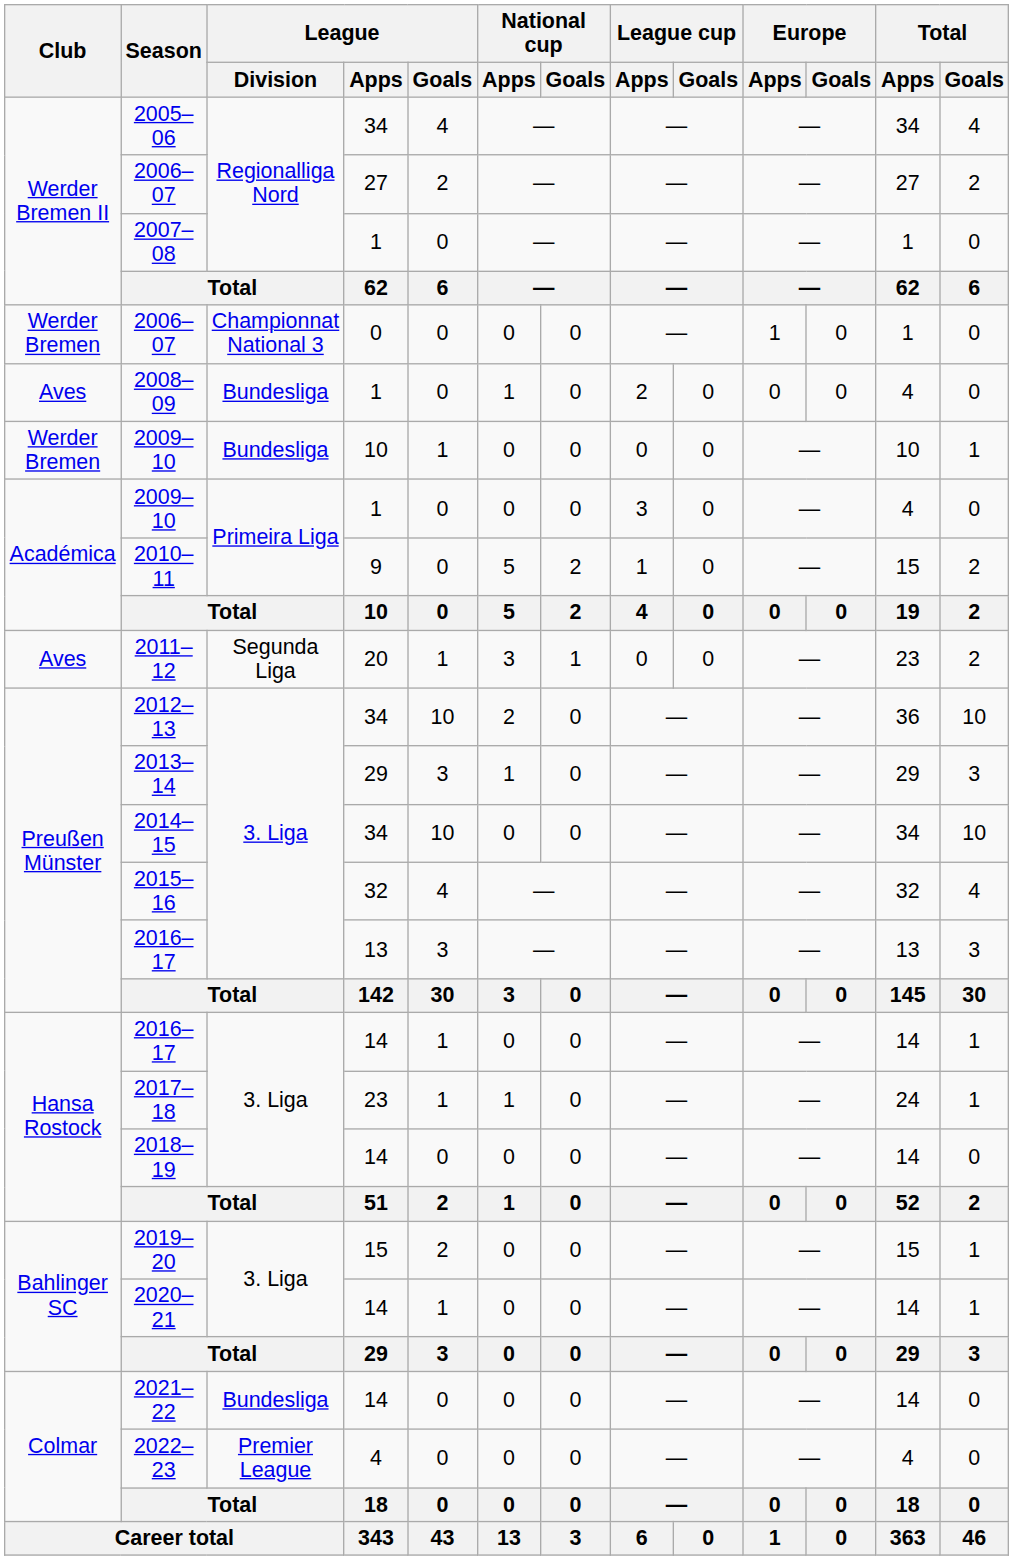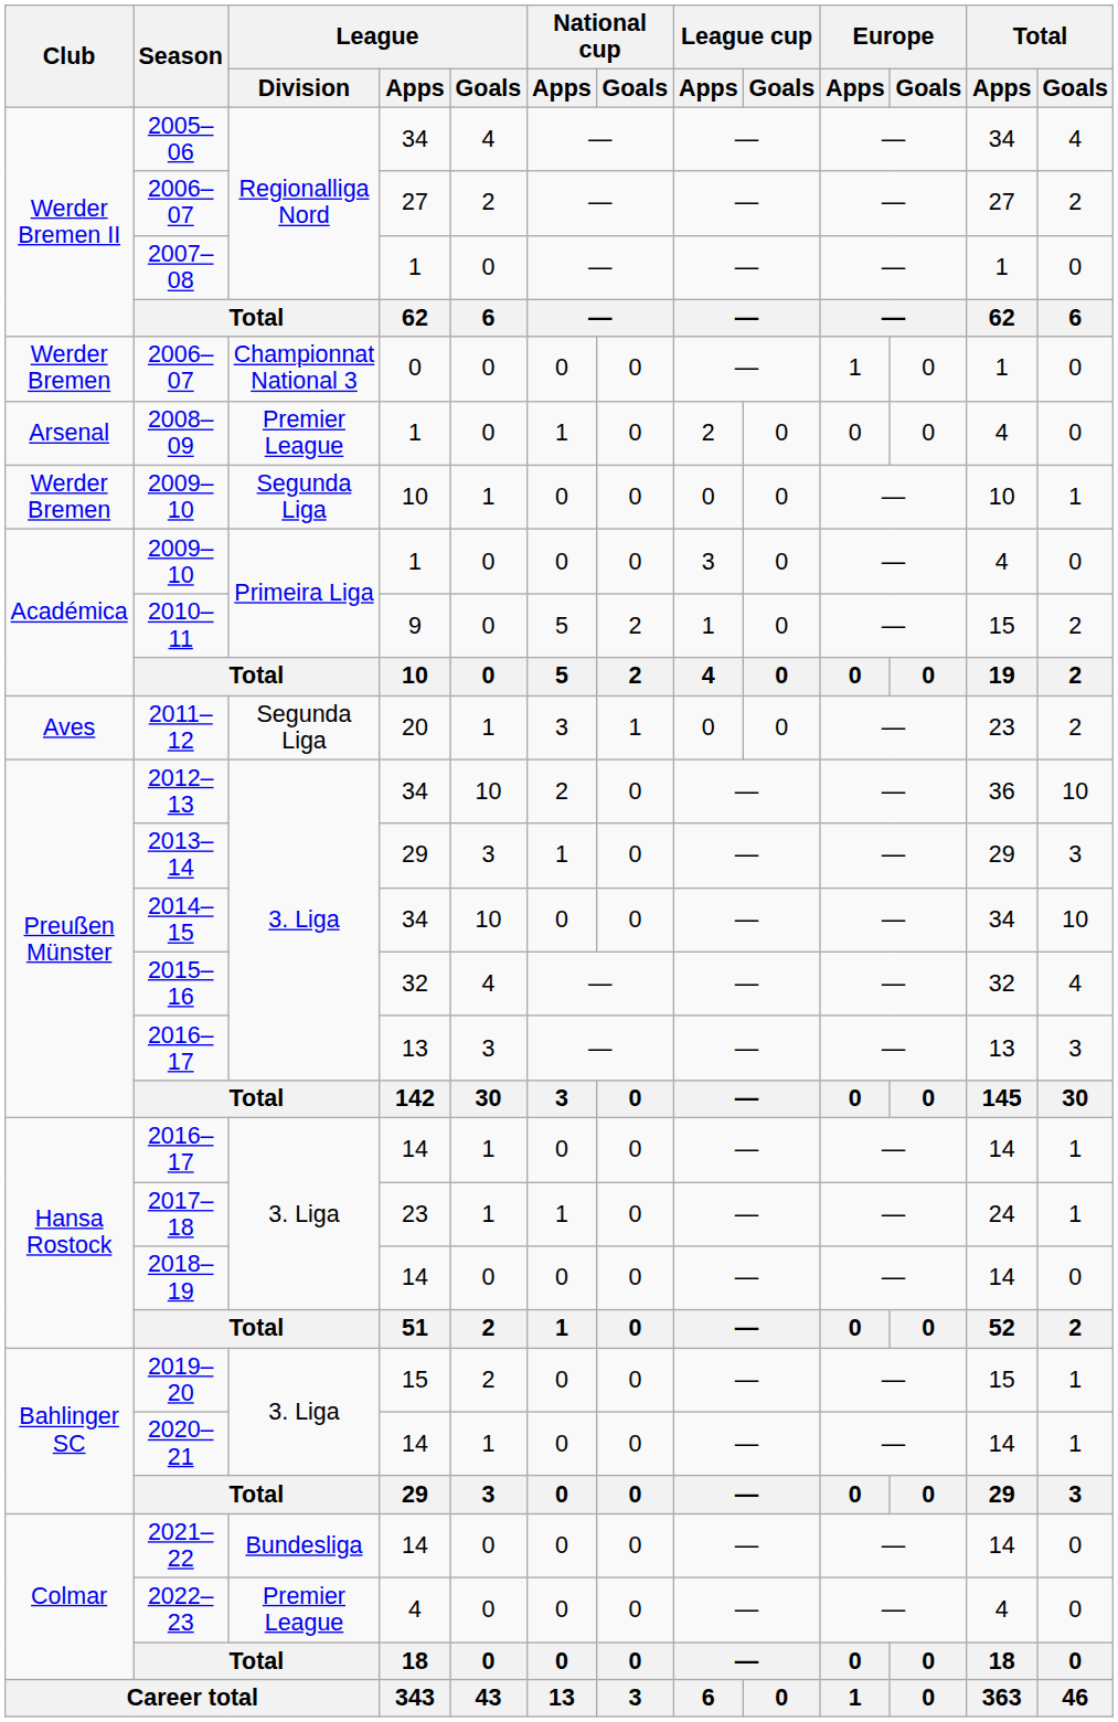 <table class="wikitable" style="text-align: center">
 <tr>
 <th rowspan="2">Club</th>
 <th rowspan="2">Season</th>
 <th colspan="3">League</th>
 <th colspan="2">National cup</th>
 <th colspan="2">League cup</th>
 <th colspan="2">Europe</th>
 <th colspan="2">Total</th>
 </tr>
 <tr>
 <th>Division</th>
 <th>Apps</th>
 <th>Goals</th>
 <th>Apps</th>
 <th>Goals</th>
 <th>Apps</th>
 <th>Goals</th>
 <th>Apps</th>
 <th>Goals</th>
 <th>Apps</th>
 <th>Goals</th>
 </tr>
 <tr>
 <td rowspan="4"><a href='#'>Werder Bremen II</a></td>
 <td><a href='#'>2005–06</a></td>
 <td rowspan="3"><a href='#'>Regionalliga Nord</a></td>
 <td>34</td>
 <td>4</td>
 <td colspan="2">—</td>
 <td colspan="2">—</td>
 <td colspan="2">—</td>
 <td>34</td>
 <td>4</td>
 </tr>
 <tr>
 <td><a href='#'>2006–07</a></td>
 <td>27</td>
 <td>2</td>
 <td colspan="2">—</td>
 <td colspan="2">—</td>
 <td colspan="2">—</td>
 <td>27</td>
 <td>2</td>
 </tr>
 <tr>
 <td><a href='#'>2007–08</a></td>
 <td>1</td>
 <td>0</td>
 <td colspan="2">—</td>
 <td colspan="2">—</td>
 <td colspan="2">—</td>
 <td>1</td>
 <td>0</td>
 </tr>
 <tr>
 <th colspan="2">Total</th>
 <th>62</th>
 <th>6</th>
 <th colspan="2">—</th>
 <th colspan="2">—</th>
 <th colspan="2">—</th>
 <th>62</th>
 <th>6</th>
 </tr>
 <tr>
 <td><a href='#'>Werder Bremen</a></td>
 <td><a href='#'>2006–07</a></td>
 <td><a href='#'>Championnat National 3</a></td>
 <td>0</td>
 <td>0</td>
 <td>0</td>
 <td>0</td>
 <td colspan="2">—</td>
 <td>1</td>
 <td>0</td>
 <td>1</td>
 <td>0</td>
 </tr>
 <tr>
-<td><a href='#'>Aves</a></td>
+<td><a href='#'>Arsenal</a></td>
 <td><a href='#'>2008–09</a></td>
-<td><a href='#'>Bundesliga</a></td>
+<td><a href='#'>Premier League</a></td>
 <td>1</td>
 <td>0</td>
 <td>1</td>
 <td>0</td>
 <td>2</td>
 <td>0</td>
 <td>0</td>
 <td>0</td>
 <td>4</td>
 <td>0</td>
 </tr>
 <tr>
 <td><a href='#'>Werder Bremen</a></td>
 <td><a href='#'>2009–10</a></td>
-<td><a href='#'>Bundesliga</a></td>
+<td><a href='#'>Segunda Liga</a></td>
 <td>10</td>
 <td>1</td>
 <td>0</td>
 <td>0</td>
 <td>0</td>
 <td>0</td>
 <td colspan="2">—</td>
 <td>10</td>
 <td>1</td>
 </tr>
 <tr>
 <td rowspan="3"><a href='#'>Académica</a></td>
 <td><a href='#'>2009–10</a></td>
 <td rowspan="2"><a href='#'>Primeira Liga</a></td>
 <td>1</td>
 <td>0</td>
 <td>0</td>
 <td>0</td>
 <td>3</td>
 <td>0</td>
 <td colspan="2">—</td>
 <td>4</td>
 <td>0</td>
 </tr>
 <tr>
 <td><a href='#'>2010–11</a></td>
 <td>9</td>
 <td>0</td>
 <td>5</td>
 <td>2</td>
 <td>1</td>
 <td>0</td>
 <td colspan="2">—</td>
 <td>15</td>
 <td>2</td>
 </tr>
 <tr>
 <th colspan="2">Total</th>
 <th>10</th>
 <th>0</th>
 <th>5</th>
 <th>2</th>
 <th>4</th>
 <th>0</th>
 <th>0</th>
 <th>0</th>
 <th>19</th>
 <th>2</th>
 </tr>
 <tr>
 <td><a href='#'>Aves</a></td>
 <td><a href='#'>2011–12</a></td>
 <td>Segunda Liga</td>
 <td>20</td>
 <td>1</td>
 <td>3</td>
 <td>1</td>
 <td>0</td>
 <td>0</td>
 <td colspan="2">—</td>
 <td>23</td>
 <td>2</td>
 </tr>
 <tr>
 <td rowspan="6"><a href='#'>Preußen Münster</a></td>
 <td><a href='#'>2012–13</a></td>
 <td rowspan="5"><a href='#'>3. Liga</a></td>
 <td>34</td>
 <td>10</td>
 <td>2</td>
 <td>0</td>
 <td colspan="2">—</td>
 <td colspan="2">—</td>
 <td>36</td>
 <td>10</td>
 </tr>
 <tr>
 <td><a href='#'>2013–14</a></td>
 <td>29</td>
 <td>3</td>
 <td>1</td>
 <td>0</td>
 <td colspan="2">—</td>
 <td colspan="2">—</td>
 <td>29</td>
 <td>3</td>
 </tr>
 <tr>
 <td><a href='#'>2014–15</a></td>
 <td>34</td>
 <td>10</td>
 <td>0</td>
 <td>0</td>
 <td colspan="2">—</td>
 <td colspan="2">—</td>
 <td>34</td>
 <td>10</td>
 </tr>
 <tr>
 <td><a href='#'>2015–16</a></td>
 <td>32</td>
 <td>4</td>
 <td colspan="2">—</td>
 <td colspan="2">—</td>
 <td colspan="2">—</td>
 <td>32</td>
 <td>4</td>
 </tr>
 <tr>
 <td><a href='#'>2016–17</a></td>
 <td>13</td>
 <td>3</td>
 <td colspan="2">—</td>
 <td colspan="2">—</td>
 <td colspan="2">—</td>
 <td>13</td>
 <td>3</td>
 </tr>
 <tr>
 <th colspan="2">Total</th>
 <th>142</th>
 <th>30</th>
 <th>3</th>
 <th>0</th>
 <th colspan="2">—</th>
 <th>0</th>
 <th>0</th>
 <th>145</th>
 <th>30</th>
 </tr>
 <tr>
 <td rowspan="4"><a href='#'>Hansa Rostock</a></td>
 <td><a href='#'>2016–17</a></td>
 <td rowspan="3">3. Liga</td>
 <td>14</td>
 <td>1</td>
 <td>0</td>
 <td>0</td>
 <td colspan="2">—</td>
 <td colspan="2">—</td>
 <td>14</td>
 <td>1</td>
 </tr>
 <tr>
 <td><a href='#'>2017–18</a></td>
 <td>23</td>
 <td>1</td>
 <td>1</td>
 <td>0</td>
 <td colspan="2">—</td>
 <td colspan="2">—</td>
 <td>24</td>
 <td>1</td>
 </tr>
 <tr>
 <td><a href='#'>2018–19</a></td>
 <td>14</td>
 <td>0</td>
 <td>0</td>
 <td>0</td>
 <td colspan="2">—</td>
 <td colspan="2">—</td>
 <td>14</td>
 <td>0</td>
 </tr>
 <tr>
 <th colspan="2">Total</th>
 <th>51</th>
 <th>2</th>
 <th>1</th>
 <th>0</th>
 <th colspan="2">—</th>
 <th>0</th>
 <th>0</th>
 <th>52</th>
 <th>2</th>
 </tr>
 <tr>
 <td rowspan="3"><a href='#'>Bahlinger SC</a></td>
 <td><a href='#'>2019–20</a></td>
 <td rowspan="2">3. Liga</td>
 <td>15</td>
 <td>2</td>
 <td>0</td>
 <td>0</td>
 <td colspan="2">—</td>
 <td colspan="2">—</td>
 <td>15</td>
 <td>1</td>
 </tr>
 <tr>
 <td><a href='#'>2020–21</a></td>
 <td>14</td>
 <td>1</td>
 <td>0</td>
 <td>0</td>
 <td colspan="2">—</td>
 <td colspan="2">—</td>
 <td>14</td>
 <td>1</td>
 </tr>
 <tr>
 <th colspan="2">Total</th>
 <th>29</th>
 <th>3</th>
 <th>0</th>
 <th>0</th>
 <th colspan="2">—</th>
 <th>0</th>
 <th>0</th>
 <th>29</th>
 <th>3</th>
 </tr>
 <tr>
 <td rowspan="3"><a href='#'>Colmar</a></td>
 <td><a href='#'>2021–22</a></td>
 <td><a href='#'>Bundesliga</a></td>
 <td>14</td>
 <td>0</td>
 <td>0</td>
 <td>0</td>
 <td colspan="2">—</td>
 <td colspan="2">—</td>
 <td>14</td>
 <td>0</td>
 </tr>
 <tr>
 <td><a href='#'>2022–23</a></td>
 <td><a href='#'>Premier League</a></td>
 <td>4</td>
 <td>0</td>
 <td>0</td>
 <td>0</td>
 <td colspan="2">—</td>
 <td colspan="2">—</td>
 <td>4</td>
 <td>0</td>
 </tr>
 <tr>
 <th colspan="2">Total</th>
 <th>18</th>
 <th>0</th>
 <th>0</th>
 <th>0</th>
 <th colspan="2">—</th>
 <th>0</th>
 <th>0</th>
 <th>18</th>
 <th>0</th>
 </tr>
 <tr>
 <th colspan="3">Career total</th>
 <th>343</th>
 <th>43</th>
 <th>13</th>
 <th>3</th>
 <th>6</th>
 <th>0</th>
 <th>1</th>
 <th>0</th>
 <th>363</th>
 <th>46</th>
 </tr>
 </table>
